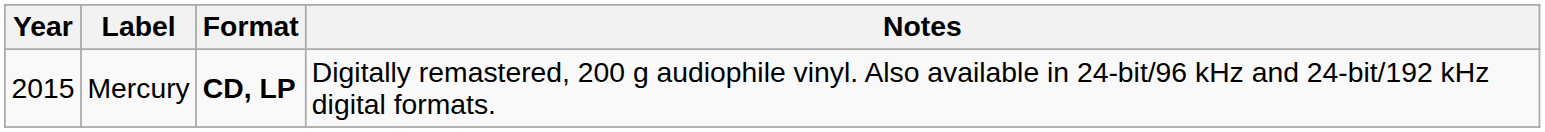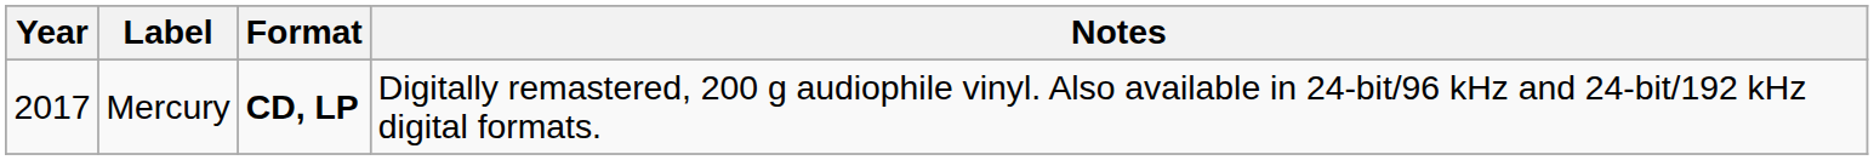 <table class="wikitable">
 <tr>
 <th>Year</th>
 <th>Label</th>
 <th>Format</th>
 <th>Notes</th>
 </tr>
 <tr>
-<td>2015</td>
+<td>2017</td>
 <td>Mercury</td>
 <td><strong>CD, LP</strong></td>
 <td>Digitally remastered, 200 g audiophile vinyl. Also available in 24-bit/96 kHz and 24-bit/192 kHz digital formats.</td>
 </tr>
 </table>
